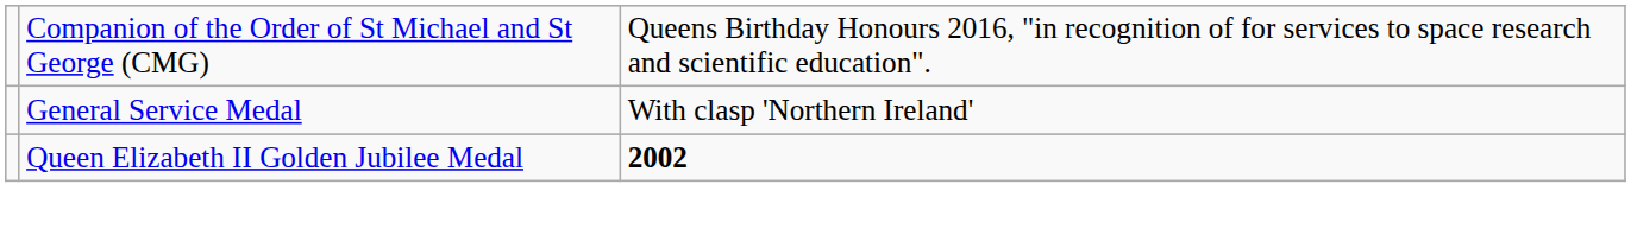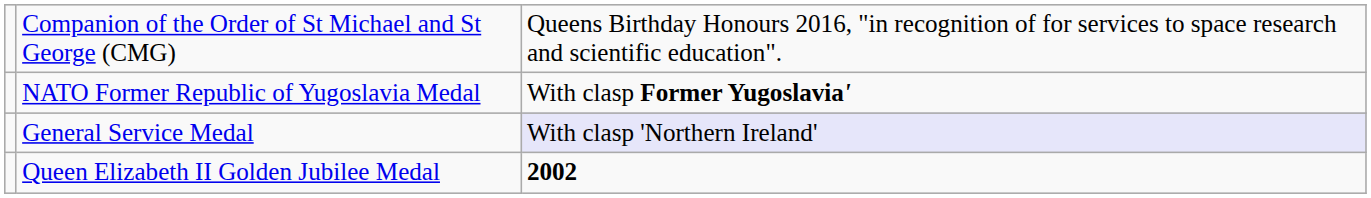 <table class="wikitable">
 <tr>
 <td></td>
 <td><a href='#'>Companion of the Order of St Michael and St George</a> (CMG)</td>
 <td>Queens Birthday Honours 2016, "in recognition of for services to space research and scientific education".</td>
 </tr>
 <tr>
 <td></td>
+<td><a href='#'>NATO Former Republic of Yugoslavia Medal</a></td>
+<td>With clasp <strong>Former Yugoslavia<em>'</td>
+</tr>
+<tr>
+<td></td>
 <td><a href='#'>General Service Medal</a></td>
-<td>With clasp 'Northern Ireland'</td>
+<td style="background: lavender;">With clasp 'Northern Ireland'</td>
 </tr>
 <tr>
 <td></td>
 <td><a href='#'>Queen Elizabeth II Golden Jubilee Medal</a></td>
 <td><strong>2002</strong></td>
 </tr>
 </table>
